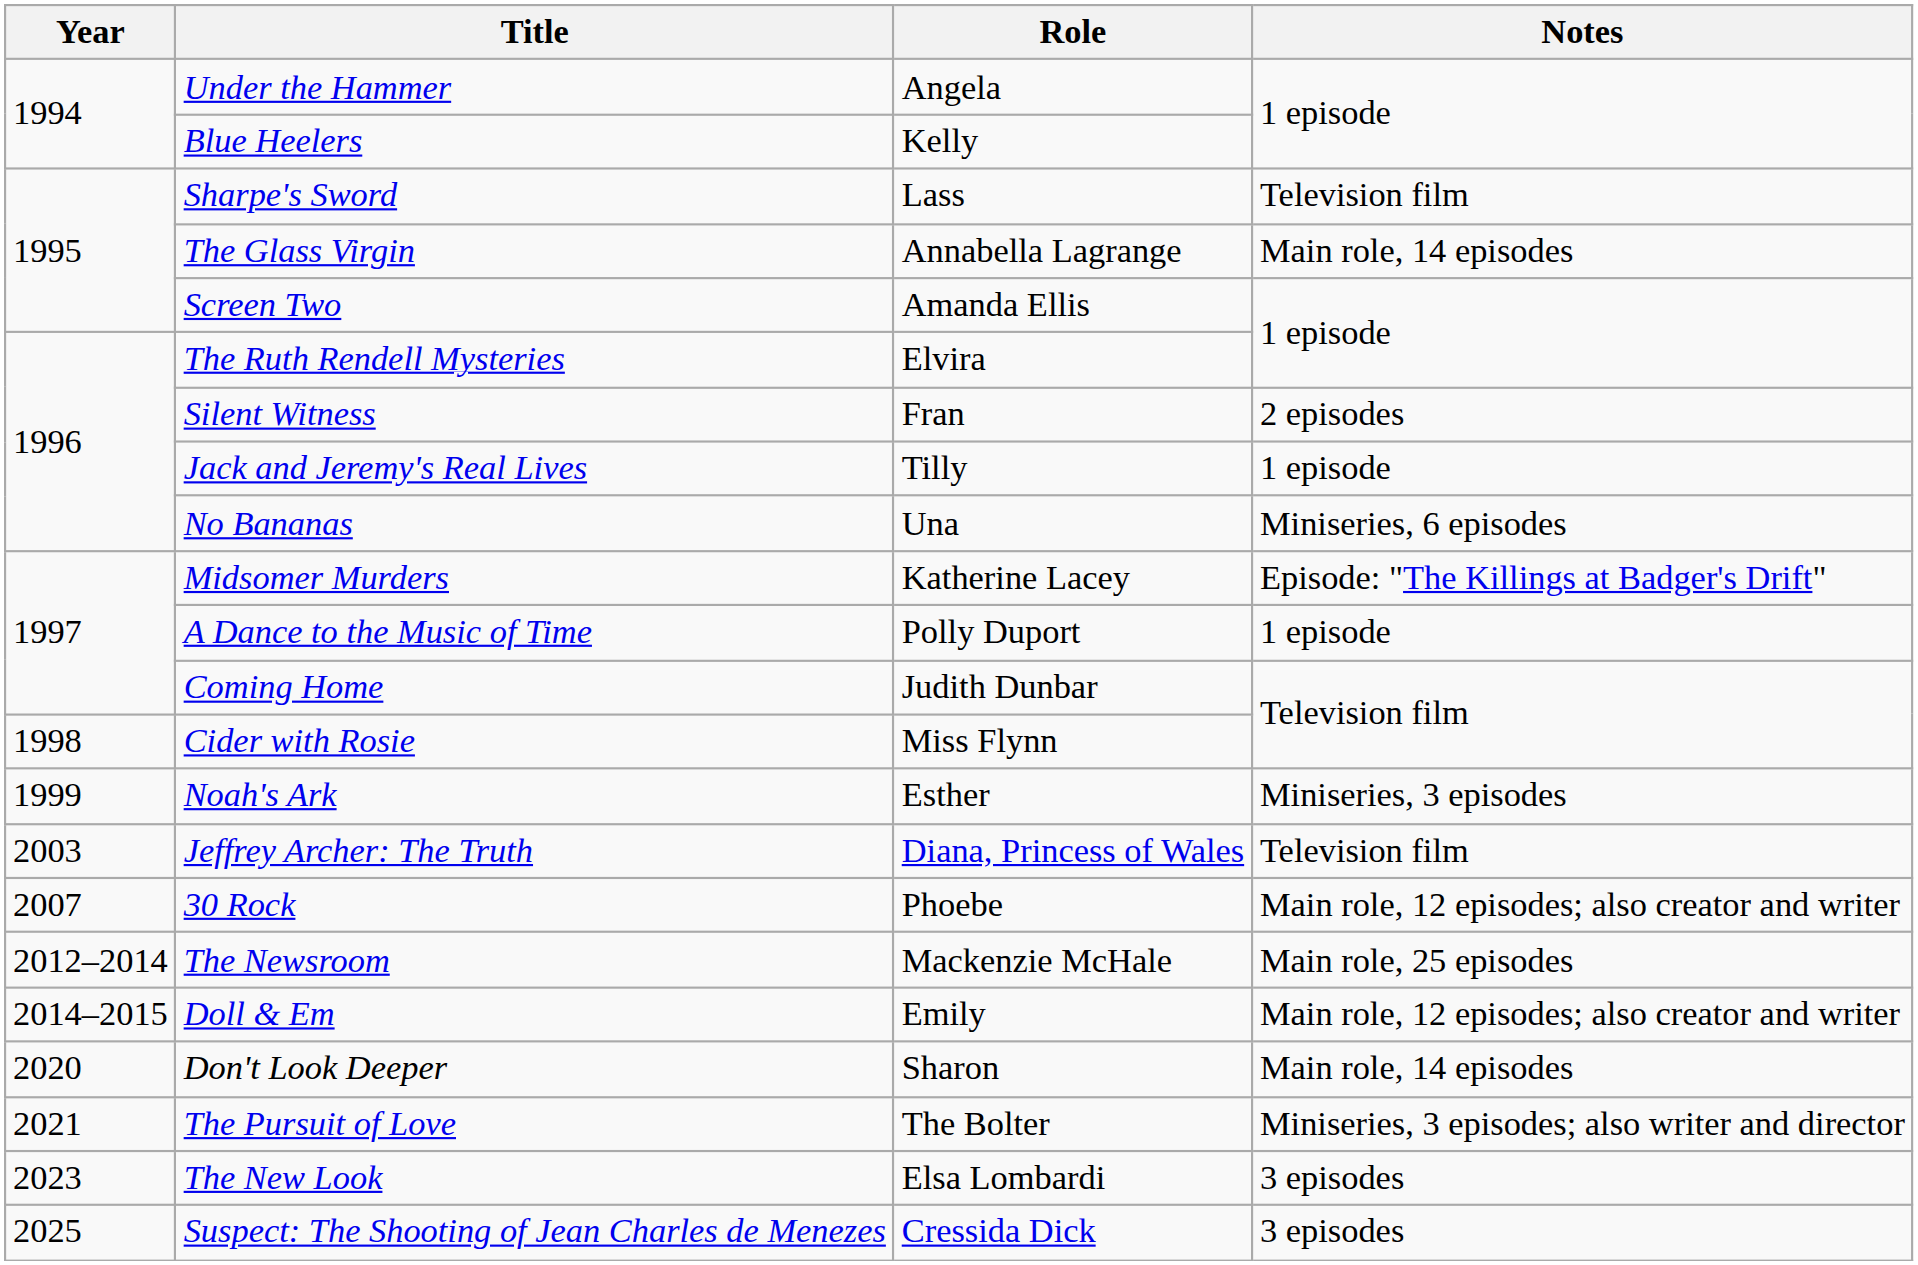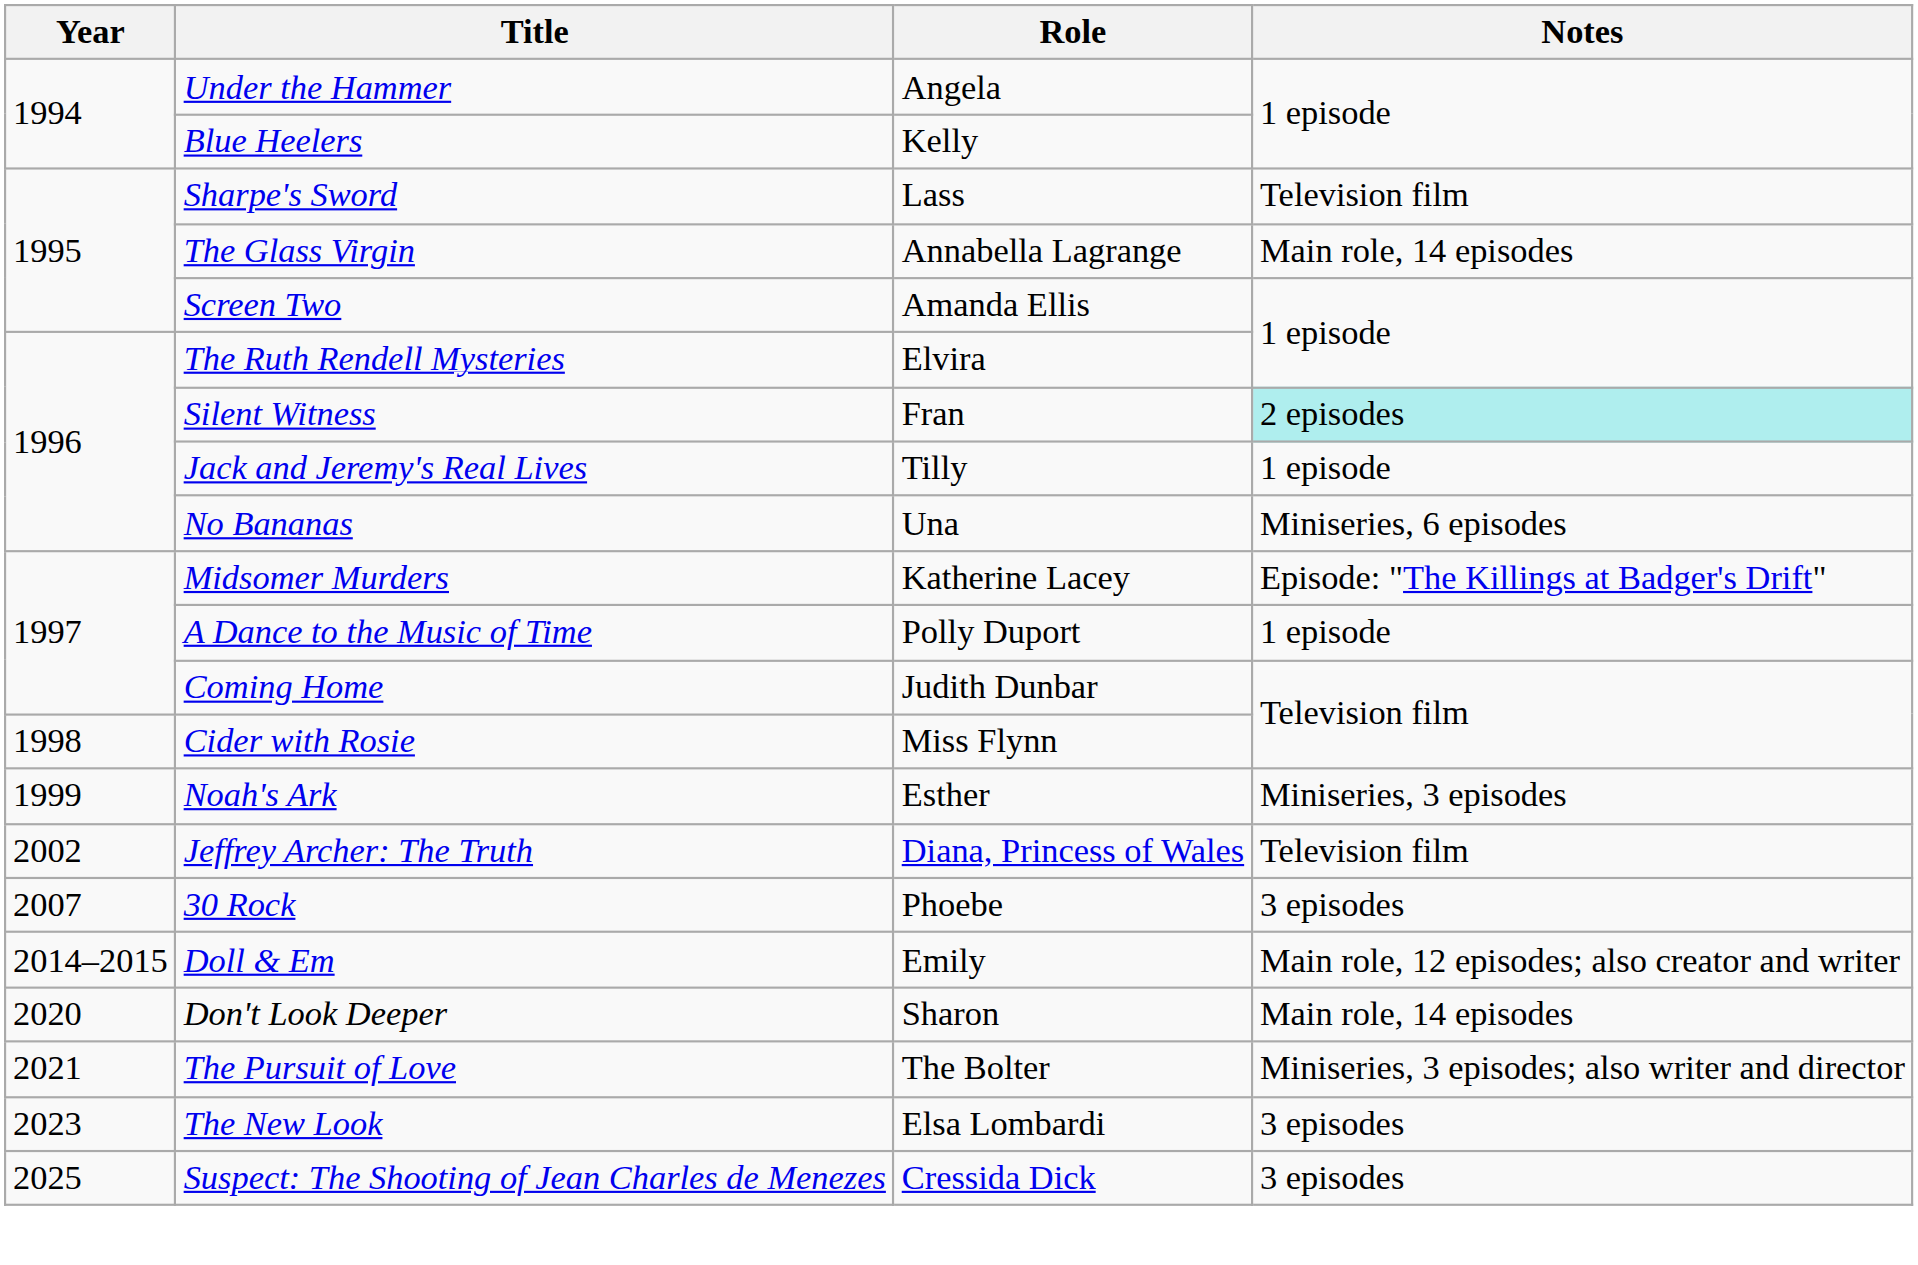 <table class="wikitable sortable plainrowheaders">
 <tr>
 <th scope="col">Year</th>
 <th scope="col">Title</th>
 <th scope="col">Role</th>
 <th scope="col" class="unsortable">Notes</th>
 </tr>
 <tr>
 <td rowspan="2">1994</td>
 <td><em><a href='#'>Under the Hammer</a></em></td>
 <td>Angela</td>
 <td rowspan="2">1 episode</td>
 </tr>
 <tr>
 <td><em><a href='#'>Blue Heelers</a></em></td>
 <td>Kelly</td>
 </tr>
 <tr>
 <td rowspan="3">1995</td>
 <td><em><a href='#'>Sharpe's Sword</a></em></td>
 <td>Lass</td>
 <td>Television film</td>
 </tr>
 <tr>
 <td><em><a href='#'>The Glass Virgin</a></em></td>
 <td>Annabella Lagrange</td>
 <td>Main role, 14 episodes</td>
 </tr>
 <tr>
 <td><em><a href='#'>Screen Two</a></em></td>
 <td>Amanda Ellis</td>
 <td rowspan="2">1 episode</td>
 </tr>
 <tr>
 <td rowspan="4">1996</td>
 <td><em><a href='#'>The Ruth Rendell Mysteries</a></em></td>
 <td>Elvira</td>
 </tr>
 <tr>
 <td><em><a href='#'>Silent Witness</a></em></td>
 <td>Fran</td>
-<td>2 episodes</td>
+<td style="background: paleturquoise;">2 episodes</td>
 </tr>
 <tr>
 <td><em><a href='#'>Jack and Jeremy's Real Lives</a></em></td>
 <td>Tilly</td>
 <td>1 episode</td>
 </tr>
 <tr>
 <td><em><a href='#'>No Bananas</a></em></td>
 <td>Una</td>
 <td>Miniseries, 6 episodes</td>
 </tr>
 <tr>
 <td rowspan="3">1997</td>
 <td><em><a href='#'>Midsomer Murders</a></em></td>
 <td>Katherine Lacey</td>
 <td>Episode: "<a href='#'>The Killings at Badger's Drift</a>"</td>
 </tr>
 <tr>
 <td><em><a href='#'>A Dance to the Music of Time</a></em></td>
 <td>Polly Duport</td>
 <td>1 episode</td>
 </tr>
 <tr>
 <td><em><a href='#'>Coming Home</a></em></td>
 <td>Judith Dunbar</td>
 <td rowspan="2">Television film</td>
 </tr>
 <tr>
 <td>1998</td>
 <td><em><a href='#'>Cider with Rosie</a></em></td>
 <td>Miss Flynn</td>
 </tr>
 <tr>
 <td>1999</td>
 <td><em><a href='#'>Noah's Ark</a></em></td>
 <td>Esther</td>
 <td>Miniseries, 3 episodes</td>
 </tr>
 <tr>
-<td>2003</td>
+<td>2002</td>
 <td><em><a href='#'>Jeffrey Archer: The Truth</a></em></td>
 <td><a href='#'>Diana, Princess of Wales</a></td>
 <td>Television film</td>
 </tr>
 <tr>
 <td>2007</td>
 <td><em><a href='#'>30 Rock</a></em></td>
 <td>Phoebe</td>
-<td>Main role, 12 episodes; also creator and writer</td>
-</tr>
-<tr>
-<td>2012–2014</td>
-<td><em><a href='#'>The Newsroom</a></em></td>
-<td>Mackenzie McHale</td>
-<td>Main role, 25 episodes</td>
+<td>3 episodes</td>
 </tr>
 <tr>
 <td>2014–2015</td>
 <td><em><a href='#'>Doll & Em</a></em></td>
 <td>Emily</td>
 <td>Main role, 12 episodes; also creator and writer</td>
 </tr>
 <tr>
 <td>2020</td>
 <td><em>Don't Look Deeper</em></td>
 <td>Sharon</td>
 <td>Main role, 14 episodes</td>
 </tr>
 <tr>
 <td>2021</td>
 <td><em><a href='#'>The Pursuit of Love</a></em></td>
 <td>The Bolter</td>
 <td>Miniseries, 3 episodes; also writer and director</td>
 </tr>
 <tr>
 <td>2023</td>
 <td><em><a href='#'>The New Look</a></em></td>
 <td>Elsa Lombardi</td>
 <td>3 episodes</td>
 </tr>
 <tr>
 <td>2025</td>
 <td><em><a href='#'>Suspect: The Shooting of Jean Charles de Menezes</a></em></td>
 <td><a href='#'>Cressida Dick</a></td>
 <td>3 episodes</td>
 </tr>
 </table>
